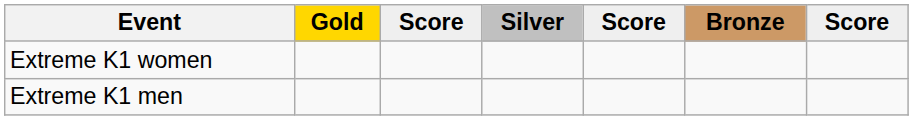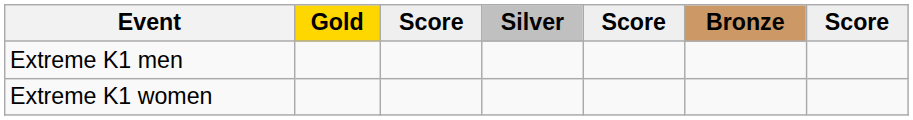 <table class="wikitable" width=100%>
 <tr>
 <th>Event</th>
 <td align=center bgcolor="gold"><strong>Gold</strong></td>
 <td align=center bgcolor="EFEFEF"><strong>Score</strong></td>
 <td align=center bgcolor="silver"><strong>Silver</strong></td>
 <td align=center bgcolor="EFEFEF"><strong>Score</strong></td>
 <td align=center bgcolor="CC9966"><strong>Bronze</strong></td>
 <td align=center bgcolor="EFEFEF"><strong>Score</strong></td>
 </tr>
 <tr>
+<td>Extreme K1 men</td>
+<td></td>
+<td></td>
+<td></td>
+<td></td>
+<td></td>
+<td></td>
+</tr>
+<tr>
 <td>Extreme K1 women</td>
 <td></td>
 <td></td>
 <td></td>
 <td></td>
 <td></td>
 <td></td>
 </tr>
-<tr>
-<td>Extreme K1 men</td>
-<td></td>
-<td></td>
-<td></td>
-<td></td>
-<td></td>
-<td></td>
-</tr>
 </table>
